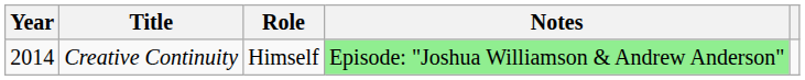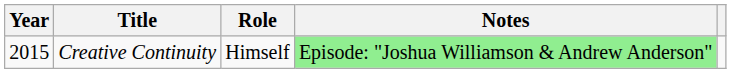 <table class="wikitable sortable">
 <tr>
 <th>Year</th>
 <th>Title</th>
 <th>Role</th>
 <th class="unsortable">Notes</th>
 <th class="unsortable"></th>
 </tr>
 <tr>
-<td>2014</td>
+<td>2015</td>
 <td><em>Creative Continuity</em></td>
 <td>Himself</td>
 <td style="background: lightgreen;">Episode: "Joshua Williamson & Andrew Anderson"</td>
 <td></td>
 </tr>
 </table>
